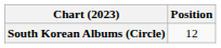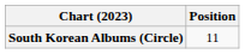 <table class="wikitable plainrowheaders" style="text-align:center">
 <tr>
 <th scope="col">Chart (2023)</th>
 <th scope="col">Position</th>
 </tr>
 <tr>
 <th scope="row">South Korean Albums (Circle)</th>
-<td>12</td>
+<td>11</td>
 </tr>
 </table>
